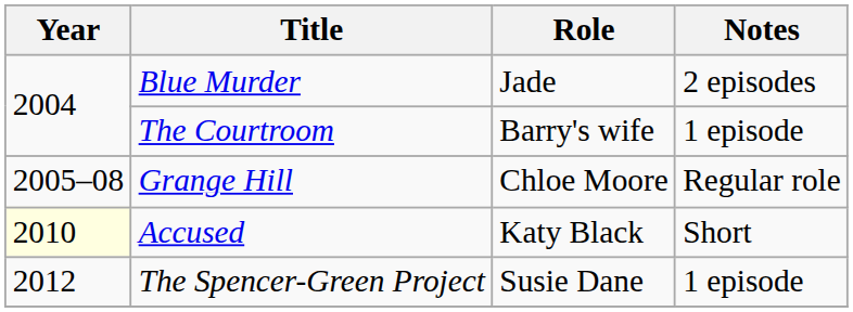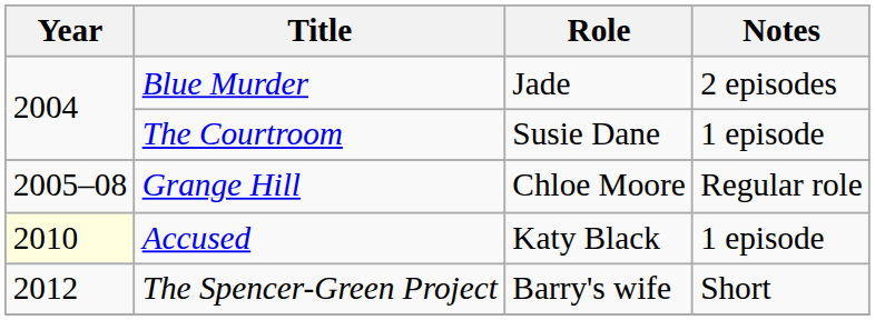 <table class="wikitable">
 <tr>
 <th>Year</th>
 <th>Title</th>
 <th>Role</th>
 <th>Notes</th>
 </tr>
 <tr>
 <td rowspan="2">2004</td>
 <td><em><a href='#'>Blue Murder</a></em></td>
 <td>Jade</td>
 <td rowspan="1">2 episodes</td>
 </tr>
 <tr>
 <td><em><a href='#'>The Courtroom</a></em></td>
-<td>Barry's wife</td>
+<td>Susie Dane</td>
 <td>1 episode</td>
 </tr>
 <tr>
 <td>2005–08</td>
 <td><em><a href='#'>Grange Hill</a></em></td>
 <td>Chloe Moore</td>
 <td>Regular role</td>
 </tr>
 <tr>
 <td style="background: lightyellow;">2010</td>
 <td><em><a href='#'>Accused</a></em></td>
 <td>Katy Black</td>
-<td>Short</td>
+<td>1 episode</td>
 </tr>
 <tr>
 <td>2012</td>
 <td><em>The Spencer-Green Project</em></td>
-<td>Susie Dane</td>
-<td>1 episode</td>
+<td>Barry's wife</td>
+<td>Short</td>
 </tr>
 <tr>
 </tr>
 </table>
